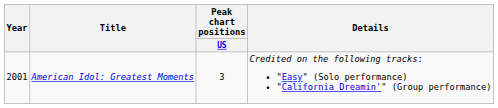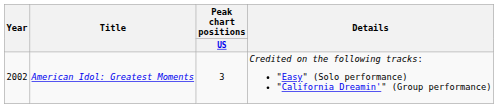 <table class="wikitable plainrowheaders" style="text-align:center;">
 <tr>
 <th scope="col" rowspan="2">Year</th>
 <th scope="col" rowspan="2">Title</th>
 <th scope="col" rowspan="1">Peak chart positions</th>
 <th scope="col" rowspan="2">Details</th>
 </tr>
 <tr>
 <th scope="col" style="width:3em;font-size:90%;"><a href='#'>US</a></th>
 </tr>
 <tr>
-<td>2001</td>
+<td>2002</td>
 <td><em><a href='#'>American Idol: Greatest Moments</a></em></td>
 <td>3</td>
 <td align="left"><em>Credited on the following tracks</em>:<br><ul><li>"<a href='#'>Easy</a>" (Solo performance)</li><li>"<a href='#'>California Dreamin'</a>" (Group performance)</li></ul></td>
 </tr>
 </table>
